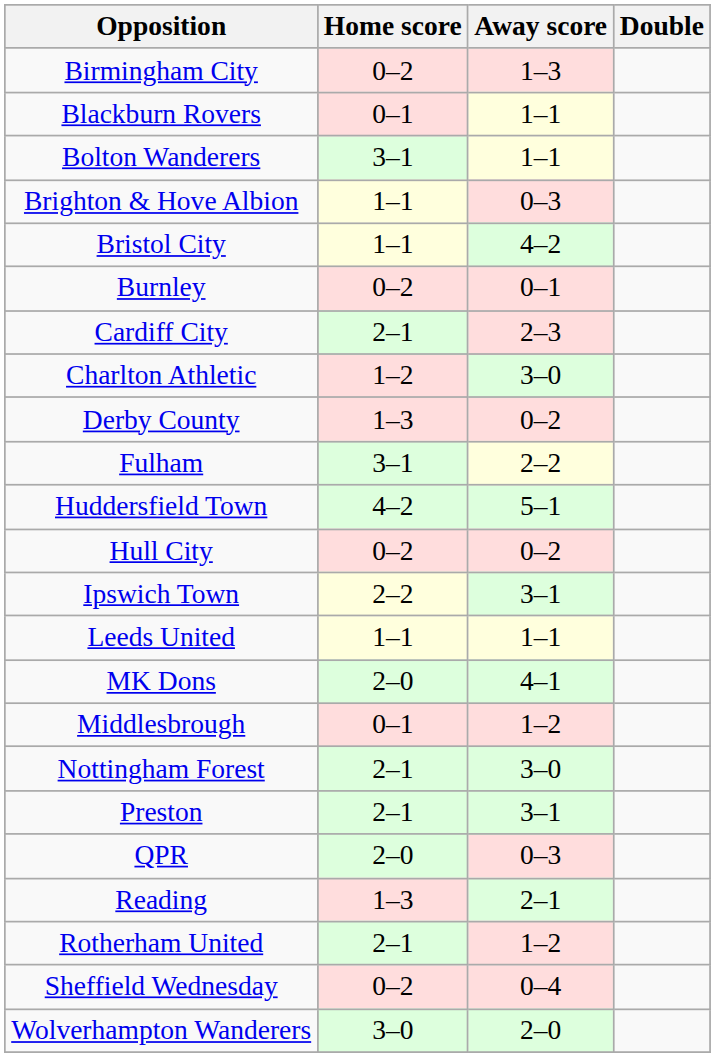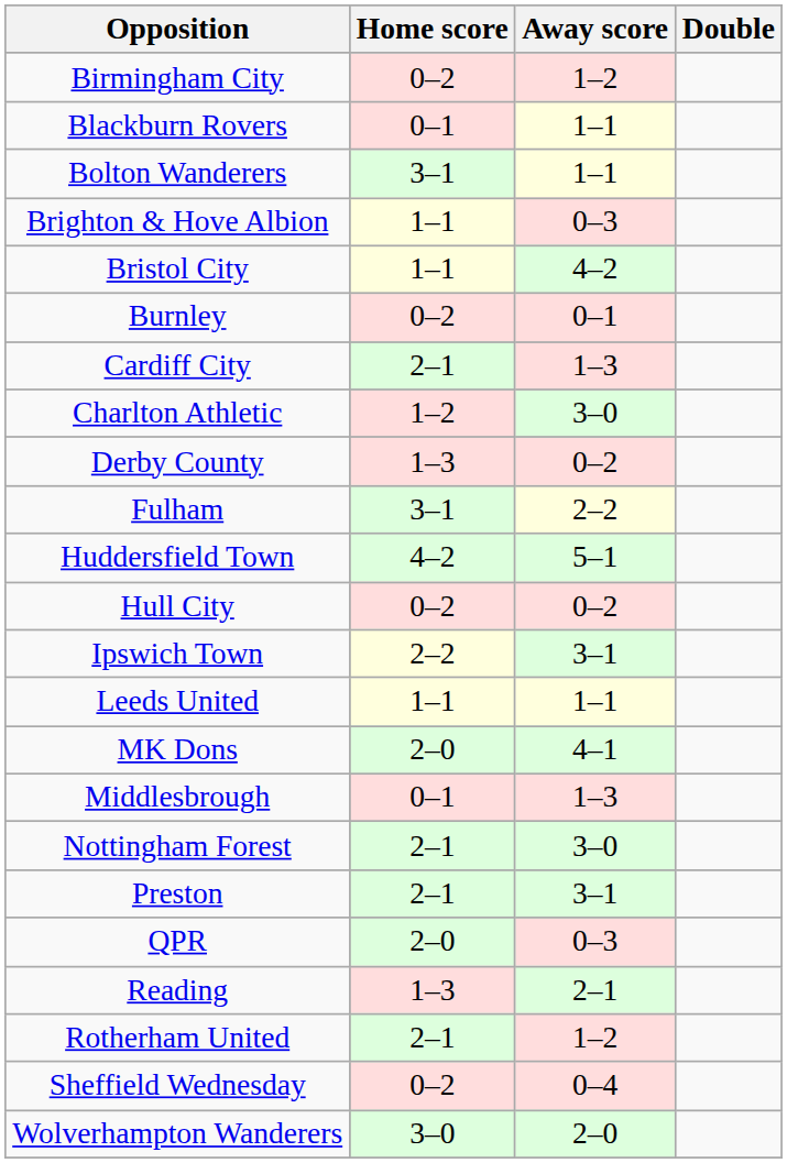 <table class="wikitable" style="text-align: center;">
 <tr>
 <th>Opposition</th>
 <th>Home score</th>
 <th>Away score</th>
 <th>Double</th>
 </tr>
 <tr>
 <td><a href='#'>Birmingham City</a></td>
 <td style="background:#fdd;">0–2</td>
-<td style="background:#fdd;">1–3</td>
+<td style="background:#fdd;">1–2</td>
 <td></td>
 </tr>
 <tr>
 <td><a href='#'>Blackburn Rovers</a></td>
 <td style="background:#fdd;">0–1</td>
 <td style="background:#ffd;">1–1</td>
 <td></td>
 </tr>
 <tr>
 <td><a href='#'>Bolton Wanderers</a></td>
 <td style="background:#dfd;">3–1</td>
 <td style="background:#ffd;">1–1</td>
 <td></td>
 </tr>
 <tr>
 <td><a href='#'>Brighton & Hove Albion</a></td>
 <td style="background:#ffd;">1–1</td>
 <td style="background:#fdd;">0–3</td>
 <td></td>
 </tr>
 <tr>
 <td><a href='#'>Bristol City</a></td>
 <td style="background:#ffd;">1–1</td>
 <td style="background:#dfd;">4–2</td>
 <td></td>
 </tr>
 <tr>
 <td><a href='#'>Burnley</a></td>
 <td style="background:#fdd;">0–2</td>
 <td style="background:#fdd;">0–1</td>
 <td></td>
 </tr>
 <tr>
 <td><a href='#'>Cardiff City</a></td>
 <td style="background:#dfd;">2–1</td>
-<td style="background:#fdd;">2–3</td>
+<td style="background:#fdd;">1–3</td>
 <td></td>
 </tr>
 <tr>
 <td><a href='#'>Charlton Athletic</a></td>
 <td style="background:#fdd;">1–2</td>
 <td style="background:#dfd;">3–0</td>
 <td></td>
 </tr>
 <tr>
 <td><a href='#'>Derby County</a></td>
 <td style="background:#fdd;">1–3</td>
 <td style="background:#fdd;">0–2</td>
 <td></td>
 </tr>
 <tr>
 <td><a href='#'>Fulham</a></td>
 <td style="background:#dfd;">3–1</td>
 <td style="background:#ffd;">2–2</td>
 <td></td>
 </tr>
 <tr>
 <td><a href='#'>Huddersfield Town</a></td>
 <td style="background:#dfd;">4–2</td>
 <td style="background:#dfd;">5–1</td>
 <td></td>
 </tr>
 <tr>
 <td><a href='#'>Hull City</a></td>
 <td style="background:#fdd;">0–2</td>
 <td style="background:#fdd;">0–2</td>
 <td></td>
 </tr>
 <tr>
 <td><a href='#'>Ipswich Town</a></td>
 <td style="background:#ffd;">2–2</td>
 <td style="background:#dfd;">3–1</td>
 <td></td>
 </tr>
 <tr>
 <td><a href='#'>Leeds United</a></td>
 <td style="background:#ffd;">1–1</td>
 <td style="background:#ffd;">1–1</td>
 <td></td>
 </tr>
 <tr>
 <td><a href='#'>MK Dons</a></td>
 <td style="background:#dfd;">2–0</td>
 <td style="background:#dfd;">4–1</td>
 <td></td>
 </tr>
 <tr>
 <td><a href='#'>Middlesbrough</a></td>
 <td style="background:#fdd;">0–1</td>
-<td style="background:#fdd;">1–2</td>
+<td style="background:#fdd;">1–3</td>
 <td></td>
 </tr>
 <tr>
 <td><a href='#'>Nottingham Forest</a></td>
 <td style="background:#dfd;">2–1</td>
 <td style="background:#dfd;">3–0</td>
 <td></td>
 </tr>
 <tr>
 <td><a href='#'>Preston</a></td>
 <td style="background:#dfd;">2–1</td>
 <td style="background:#dfd;">3–1</td>
 <td></td>
 </tr>
 <tr>
 <td><a href='#'>QPR</a></td>
 <td style="background:#dfd;">2–0</td>
 <td style="background:#fdd;">0–3</td>
 <td></td>
 </tr>
 <tr>
 <td><a href='#'>Reading</a></td>
 <td style="background:#fdd;">1–3</td>
 <td style="background:#dfd;">2–1</td>
 <td></td>
 </tr>
 <tr>
 <td><a href='#'>Rotherham United</a></td>
 <td style="background:#dfd;">2–1</td>
 <td style="background:#fdd;">1–2</td>
 <td></td>
 </tr>
 <tr>
 <td><a href='#'>Sheffield Wednesday</a></td>
 <td style="background:#fdd;">0–2</td>
 <td style="background:#fdd;">0–4</td>
 <td></td>
 </tr>
 <tr>
 <td><a href='#'>Wolverhampton Wanderers</a></td>
 <td style="background:#dfd;">3–0</td>
 <td style="background:#dfd;">2–0</td>
 <td></td>
 </tr>
 <tr>
 </tr>
 </table>
